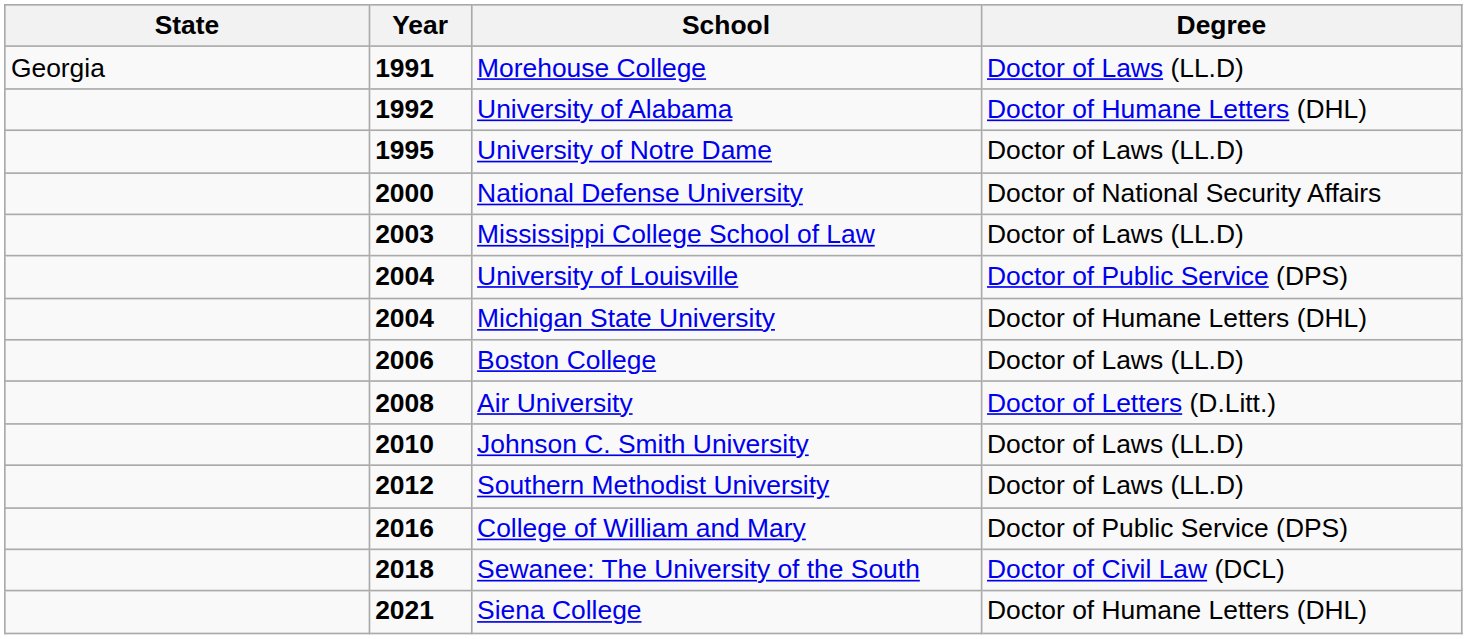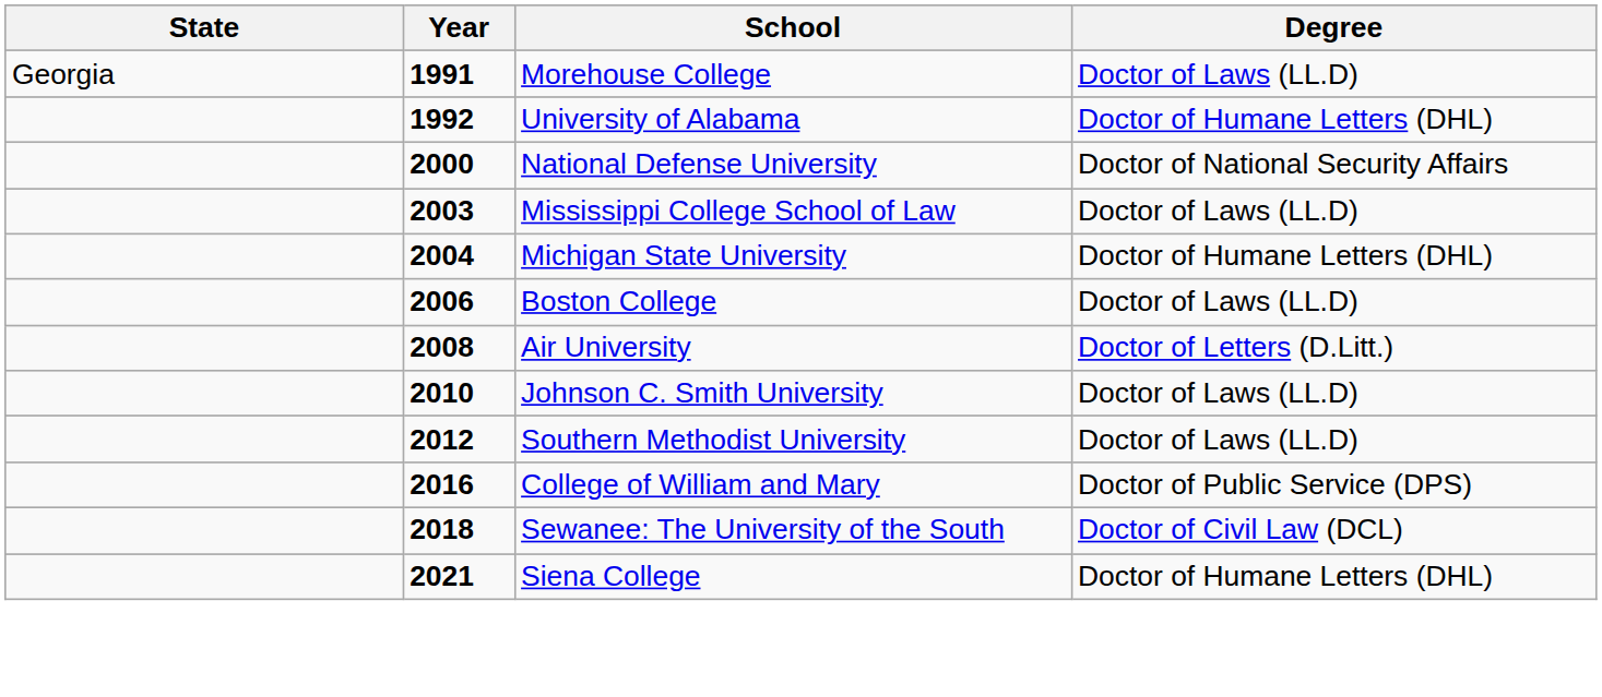 <table class="wikitable" style="width:100%;">
 <tr>
 <th style="width:25%;">State</th>
 <th style="width:7%;">Year</th>
 <th style="width:35%;">School</th>
 <th style="width:33%;">Degree</th>
 </tr>
 <tr>
 <td> Georgia</td>
 <td><strong>1991</strong></td>
 <td><a href='#'>Morehouse College</a></td>
 <td><a href='#'>Doctor of Laws</a> (LL.D)</td>
 </tr>
 <tr>
 <td></td>
 <td><strong>1992</strong></td>
 <td><a href='#'>University of Alabama</a></td>
 <td><a href='#'>Doctor of Humane Letters</a> (DHL)</td>
 </tr>
 <tr>
 <td></td>
-<td><strong>1995</strong></td>
-<td><a href='#'>University of Notre Dame</a></td>
-<td>Doctor of Laws (LL.D)</td>
-</tr>
-<tr>
-<td></td>
 <td><strong>2000</strong></td>
 <td><a href='#'>National Defense University</a></td>
 <td>Doctor of National Security Affairs</td>
 </tr>
 <tr>
 <td></td>
 <td><strong>2003</strong></td>
 <td><a href='#'>Mississippi College School of Law</a></td>
 <td>Doctor of Laws (LL.D)</td>
-</tr>
-<tr>
-<td></td>
-<td><strong>2004</strong></td>
-<td><a href='#'>University of Louisville</a></td>
-<td><a href='#'>Doctor of Public Service</a> (DPS)</td>
 </tr>
 <tr>
 <td></td>
 <td><strong>2004</strong></td>
 <td><a href='#'>Michigan State University</a></td>
 <td>Doctor of Humane Letters (DHL)</td>
 </tr>
 <tr>
 <td></td>
 <td><strong>2006</strong></td>
 <td><a href='#'>Boston College</a></td>
 <td>Doctor of Laws (LL.D)</td>
 </tr>
 <tr>
 <td></td>
 <td><strong>2008</strong></td>
 <td><a href='#'>Air University</a></td>
 <td><a href='#'>Doctor of Letters</a> (D.Litt.)</td>
 </tr>
 <tr>
 <td></td>
 <td><strong>2010</strong></td>
 <td><a href='#'>Johnson C. Smith University</a></td>
 <td>Doctor of Laws (LL.D)</td>
 </tr>
 <tr>
 <td></td>
 <td><strong>2012</strong></td>
 <td><a href='#'>Southern Methodist University</a></td>
 <td>Doctor of Laws (LL.D)</td>
 </tr>
 <tr>
 <td></td>
 <td><strong>2016</strong></td>
 <td><a href='#'>College of William and Mary</a></td>
 <td>Doctor of Public Service (DPS)</td>
 </tr>
 <tr>
 <td></td>
 <td><strong>2018</strong></td>
 <td><a href='#'>Sewanee: The University of the South</a></td>
 <td><a href='#'>Doctor of Civil Law</a> (DCL)</td>
 </tr>
 <tr>
 <td></td>
 <td><strong>2021</strong></td>
 <td><a href='#'>Siena College</a></td>
 <td>Doctor of Humane Letters (DHL)</td>
 </tr>
 </table>
